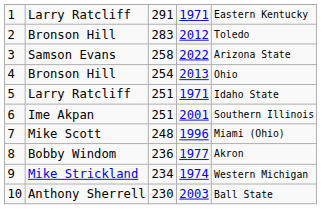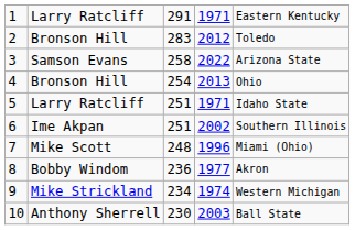 <table class="wikitable">
 <tr>
 </tr>
 <tr>
 <td>1</td>
 <td>Larry Ratcliff</td>
 <td>291</td>
 <td><a href='#'>1971</a></td>
 <td style="font-size:80%;">Eastern Kentucky</td>
 </tr>
 <tr>
 <td>2</td>
 <td>Bronson Hill</td>
 <td>283</td>
 <td><a href='#'>2012</a></td>
 <td style="font-size:80%;">Toledo</td>
 </tr>
 <tr>
 <td>3</td>
 <td>Samson Evans</td>
 <td>258</td>
 <td><a href='#'>2022</a></td>
 <td style="font-size:80%;">Arizona State</td>
 </tr>
 <tr>
 <td>4</td>
 <td>Bronson Hill</td>
 <td>254</td>
 <td><a href='#'>2013</a></td>
 <td style="font-size:80%;">Ohio</td>
 </tr>
 <tr>
 <td>5</td>
 <td>Larry Ratcliff</td>
 <td>251</td>
 <td><a href='#'>1971</a></td>
 <td style="font-size:80%;">Idaho State</td>
 </tr>
 <tr>
 <td>6</td>
 <td>Ime Akpan</td>
 <td>251</td>
-<td><a href='#'>2001</a></td>
+<td><a href='#'>2002</a></td>
 <td style="font-size:80%;">Southern Illinois</td>
 </tr>
 <tr>
 <td>7</td>
 <td>Mike Scott</td>
 <td>248</td>
 <td><a href='#'>1996</a></td>
 <td style="font-size:80%;">Miami (Ohio)</td>
 </tr>
 <tr>
 <td>8</td>
 <td>Bobby Windom</td>
 <td>236</td>
 <td><a href='#'>1977</a></td>
 <td style="font-size:80%;">Akron</td>
 </tr>
 <tr>
 <td>9</td>
 <td><a href='#'>Mike Strickland</a></td>
 <td>234</td>
 <td><a href='#'>1974</a></td>
 <td style="font-size:80%;">Western Michigan</td>
 </tr>
 <tr>
 <td>10</td>
 <td>Anthony Sherrell</td>
 <td>230</td>
 <td><a href='#'>2003</a></td>
 <td style="font-size:80%;">Ball State</td>
 </tr>
 </table>
